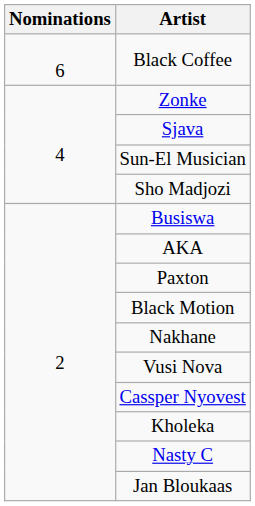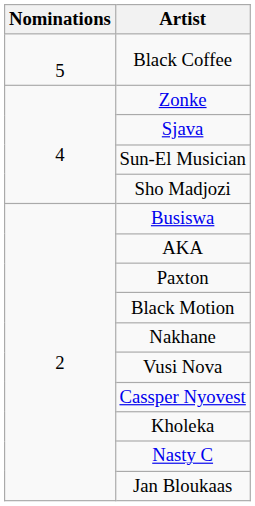 <table class="wikitable" rowspan="2" style="text-align:center;">
 <tr>
 <th scope="col" style="width:55px;">Nominations</th>
 <th scope="col" style="text-align:center;">Artist</th>
 </tr>
 <tr>
-<td><br>6</td>
+<td><br>5</td>
 <td>Black Coffee</td>
 </tr>
 <tr>
 <td rowspan="4" style="text-align:center"><br>4</td>
 <td><a href='#'>Zonke</a></td>
 </tr>
 <tr>
 <td><a href='#'>Sjava</a></td>
 </tr>
 <tr>
 <td>Sun-El Musician</td>
 </tr>
 <tr>
 <td>Sho Madjozi</td>
 </tr>
 <tr>
 <td rowspan="10" style="text-align:center"><br>2</td>
 <td><a href='#'>Busiswa</a></td>
 </tr>
 <tr>
 <td>AKA</td>
 </tr>
 <tr>
 <td>Paxton</td>
 </tr>
 <tr>
 <td>Black Motion</td>
 </tr>
 <tr>
 <td>Nakhane</td>
 </tr>
 <tr>
 <td>Vusi Nova</td>
 </tr>
 <tr>
 <td><a href='#'>Cassper Nyovest</a></td>
 </tr>
 <tr>
 <td>Kholeka</td>
 </tr>
 <tr>
 <td><a href='#'>Nasty C</a></td>
 </tr>
 <tr>
 <td>Jan Bloukaas</td>
 </tr>
 </table>
